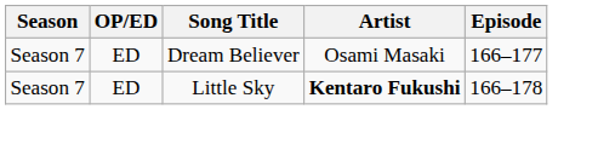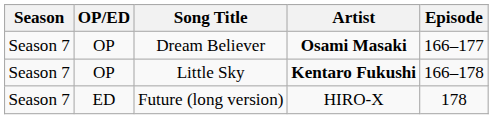 <table class="wikitable plainrowheaders" style=" text-align: center;">
 <tr>
 <th>Season</th>
 <th>OP/ED</th>
 <th>Song Title</th>
 <th>Artist</th>
 <th>Episode</th>
 </tr>
 <tr>
 <td>Season 7</td>
-<td>ED</td>
+<td>OP</td>
 <td>Dream Believer</td>
-<td>Osami Masaki</td>
+<td><strong>Osami Masaki</strong></td>
 <td>166–177</td>
 </tr>
 <tr>
 <td>Season 7</td>
-<td>ED</td>
+<td>OP</td>
 <td>Little Sky</td>
 <td><strong>Kentaro Fukushi</strong></td>
 <td>166–178</td>
 </tr>
+<tr>
+<td>Season 7</td>
+<td>ED</td>
+<td>Future (long version)</td>
+<td>HIRO-X</td>
+<td>178</td>
+</tr>
 </table>
